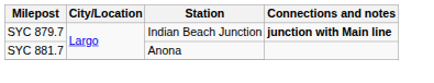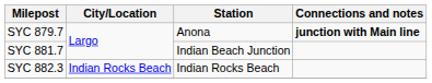 <table class="wikitable">
 <tr>
 <th>Milepost</th>
 <th>City/Location</th>
 <th>Station</th>
 <th>Connections and notes</th>
 </tr>
 <tr>
 <td>SYC 879.7</td>
 <td ! rowspan="2"><a href='#'>Largo</a></td>
-<td>Indian Beach Junction</td>
+<td>Anona</td>
 <td><strong>junction with Main line</strong></td>
 </tr>
 <tr>
 <td>SYC 881.7</td>
-<td>Anona</td>
+<td>Indian Beach Junction</td>
+</tr>
+<tr>
+<td>SYC 882.3</td>
+<td><a href='#'>Indian Rocks Beach</a></td>
+<td>Indian Rocks Beach</td>
+<td></td>
 </tr>
 <tr>
 </tr>
 </table>
